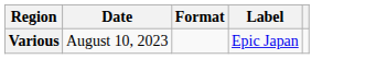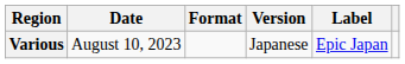 <table class="wikitable plainrowheaders">
 <tr>
 <th scope="col">Region</th>
 <th scope="col">Date</th>
 <th scope="col">Format</th>
+<th scope="col">Version</th>
 <th scope="col">Label</th>
 <th scope="col"></th>
 </tr>
 <tr>
 <th scope="row">Various</th>
 <td>August 10, 2023</td>
 <td></td>
+<td>Japanese</td>
 <td><a href='#'>Epic Japan</a></td>
 <td style="text-align:center"></td>
 </tr>
 </table>
